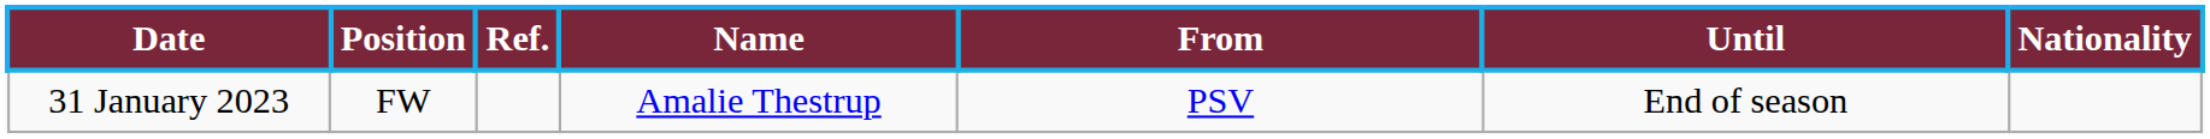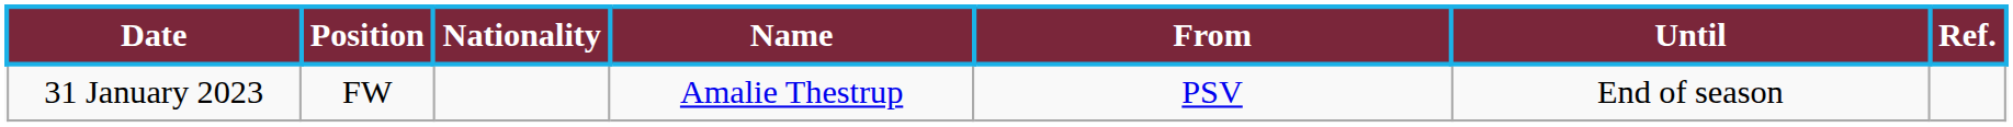 <table class="wikitable" style="text-align:center; font-size:90%; ">
 <tr>
 <th style="background:#7A263A;color:white;border:2px solid #1BB1E7; width:120px;">Date</th>
 <th style="background:#7A263A;color:white;border:2px solid #1BB1E7; width:50px;">Position</th>
-<th style="background:#7A263A;color:white;border:2px solid #1BB1E7; width:25px;">Ref.</th>
+<th style="background:#7A263A;color:white;border:2px solid #1BB1E7; width:50px;">Nationality</th>
 <th style="background:#7A263A;color:white;border:2px solid #1BB1E7; width:150px;">Name</th>
 <th style="background:#7A263A;color:white;border:2px solid #1BB1E7; width:200px;">From</th>
 <th style="background:#7A263A;color:white;border:2px solid #1BB1E7; width:200px;">Until</th>
-<th style="background:#7A263A;color:white;border:2px solid #1BB1E7; width:50px;">Nationality</th>
+<th style="background:#7A263A;color:white;border:2px solid #1BB1E7; width:25px;">Ref.</th>
 </tr>
 <tr>
 <td>31 January 2023</td>
 <td>FW</td>
 <td></td>
 <td><a href='#'>Amalie Thestrup</a></td>
 <td> <a href='#'>PSV</a></td>
 <td>End of season</td>
 <td></td>
 </tr>
 </table>
